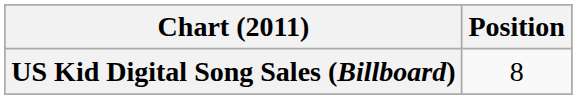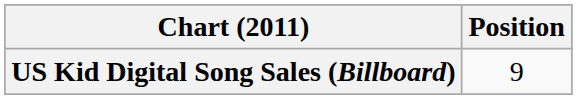 <table class="wikitable plainrowheaders" style="text-align:center">
 <tr>
 <th>Chart (2011)</th>
 <th>Position</th>
 </tr>
 <tr>
 <th scope="row">US Kid Digital Song Sales (<em>Billboard</em>)</th>
-<td>8</td>
+<td>9</td>
 </tr>
 </table>
